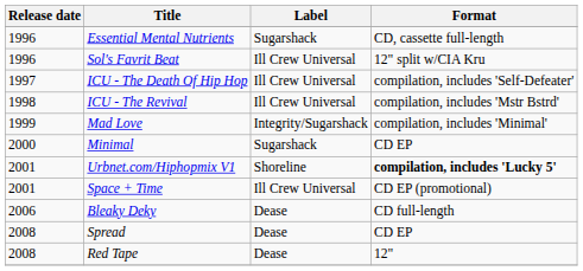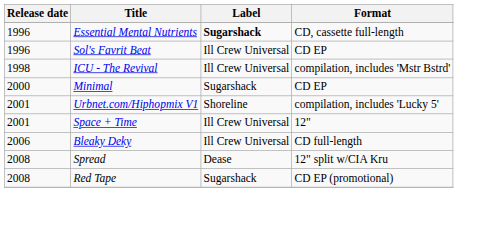 <table class="wikitable">
 <tr>
 <th>Release date</th>
 <th>Title</th>
 <th>Label</th>
 <th>Format</th>
 </tr>
 <tr>
 </tr>
 <tr>
 <td>1996</td>
 <td><em><a href='#'>Essential Mental Nutrients</a></em></td>
-<td>Sugarshack</td>
+<td><strong>Sugarshack</strong></td>
 <td>CD, cassette full-length</td>
 </tr>
 <tr>
 <td>1996</td>
 <td><em><a href='#'>Sol's Favrit Beat</a></em></td>
 <td>Ill Crew Universal</td>
-<td>12" split w/CIA Kru</td>
-</tr>
-<tr>
-<td>1997</td>
-<td><em><a href='#'>ICU - The Death Of Hip Hop</a></em></td>
-<td>Ill Crew Universal</td>
-<td>compilation, includes 'Self-Defeater'</td>
+<td>CD EP</td>
 </tr>
 <tr>
 <td>1998</td>
 <td><em><a href='#'>ICU - The Revival</a></em></td>
 <td>Ill Crew Universal</td>
 <td>compilation, includes 'Mstr Bstrd'</td>
-</tr>
-<tr>
-<td>1999</td>
-<td><em><a href='#'>Mad Love</a></em></td>
-<td>Integrity/Sugarshack</td>
-<td>compilation, includes 'Minimal'</td>
 </tr>
 <tr>
 <td>2000</td>
 <td><em><a href='#'>Minimal</a></em></td>
 <td>Sugarshack</td>
 <td>CD EP</td>
 </tr>
 <tr>
 <td>2001</td>
 <td><em><a href='#'>Urbnet.com/Hiphopmix V1</a></em></td>
 <td>Shoreline</td>
-<td><strong>compilation, includes 'Lucky 5'</strong></td>
+<td>compilation, includes 'Lucky 5'</td>
 </tr>
 <tr>
 <td>2001</td>
 <td><em><a href='#'>Space + Time</a></em></td>
 <td>Ill Crew Universal</td>
-<td>CD EP (promotional)</td>
+<td>12"</td>
 </tr>
 <tr>
 <td>2006</td>
 <td><em><a href='#'>Bleaky Deky</a></em></td>
-<td>Dease</td>
+<td>Ill Crew Universal</td>
 <td>CD full-length</td>
 </tr>
 <tr>
 <td>2008</td>
 <td><em>Spread</em></td>
 <td>Dease</td>
-<td>CD EP</td>
+<td>12" split w/CIA Kru</td>
 </tr>
 <tr>
 <td>2008</td>
 <td><em>Red Tape</em></td>
-<td>Dease</td>
-<td>12"</td>
+<td>Sugarshack</td>
+<td>CD EP (promotional)</td>
 </tr>
 <tr>
 </tr>
 </table>
